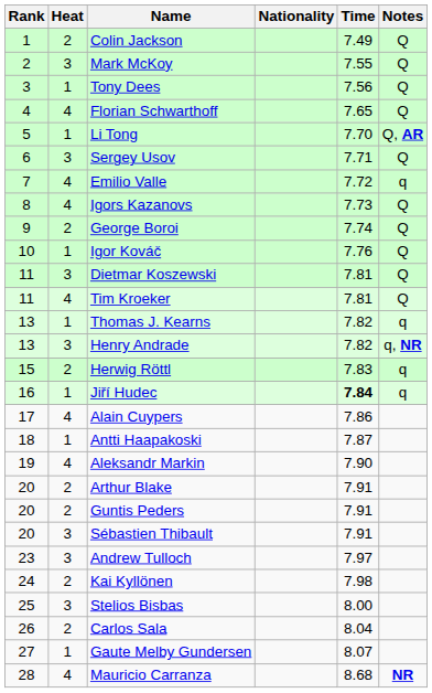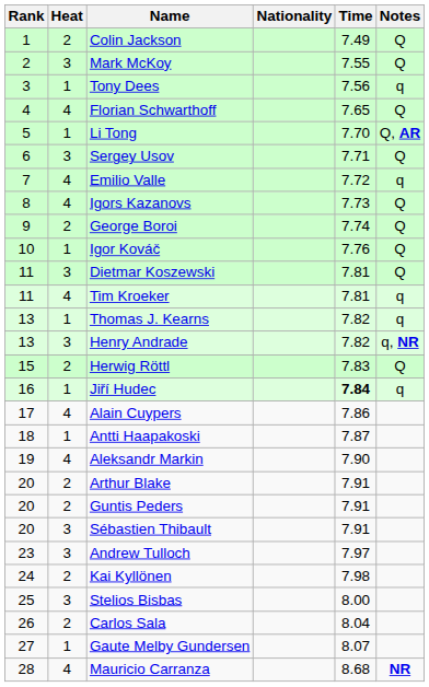 <table class="wikitable sortable" style="text-align:center">
 <tr>
 <th>Rank</th>
 <th>Heat</th>
 <th>Name</th>
 <th>Nationality</th>
 <th>Time</th>
 <th>Notes</th>
 </tr>
 <tr bgcolor=ccffcc>
 <td>1</td>
 <td>2</td>
 <td align="left"><a href='#'>Colin Jackson</a></td>
 <td align=left></td>
 <td>7.49</td>
 <td>Q</td>
 </tr>
 <tr bgcolor=ccffcc>
 <td>2</td>
 <td>3</td>
 <td align="left"><a href='#'>Mark McKoy</a></td>
 <td align=left></td>
 <td>7.55</td>
 <td>Q</td>
 </tr>
 <tr bgcolor=ccffcc>
 <td>3</td>
 <td>1</td>
 <td align="left"><a href='#'>Tony Dees</a></td>
 <td align=left></td>
 <td>7.56</td>
-<td>Q</td>
+<td>q</td>
 </tr>
 <tr bgcolor=ccffcc>
 <td>4</td>
 <td>4</td>
 <td align="left"><a href='#'>Florian Schwarthoff</a></td>
 <td align=left></td>
 <td>7.65</td>
 <td>Q</td>
 </tr>
 <tr bgcolor=ccffcc>
 <td>5</td>
 <td>1</td>
 <td align="left"><a href='#'>Li Tong</a></td>
 <td align=left></td>
 <td>7.70</td>
 <td>Q, <strong><a href='#'>AR</a></strong></td>
 </tr>
 <tr bgcolor=ccffcc>
 <td>6</td>
 <td>3</td>
 <td align="left"><a href='#'>Sergey Usov</a></td>
 <td align=left></td>
 <td>7.71</td>
 <td>Q</td>
 </tr>
 <tr bgcolor=ccffcc>
 <td>7</td>
 <td>4</td>
 <td align="left"><a href='#'>Emilio Valle</a></td>
 <td align=left></td>
 <td>7.72</td>
 <td>q</td>
 </tr>
 <tr bgcolor=ccffcc>
 <td>8</td>
 <td>4</td>
 <td align="left"><a href='#'>Igors Kazanovs</a></td>
 <td align=left></td>
 <td>7.73</td>
 <td>Q</td>
 </tr>
 <tr bgcolor=ccffcc>
 <td>9</td>
 <td>2</td>
 <td align="left"><a href='#'>George Boroi</a></td>
 <td align=left></td>
 <td>7.74</td>
 <td>Q</td>
 </tr>
 <tr bgcolor=ccffcc>
 <td>10</td>
 <td>1</td>
 <td align="left"><a href='#'>Igor Kováč</a></td>
 <td align=left></td>
 <td>7.76</td>
 <td>Q</td>
 </tr>
 <tr bgcolor=ccffcc>
 <td>11</td>
 <td>3</td>
 <td align="left"><a href='#'>Dietmar Koszewski</a></td>
 <td align=left></td>
 <td>7.81</td>
 <td>Q</td>
 </tr>
 <tr bgcolor=ddffdd>
 <td>11</td>
 <td>4</td>
 <td align="left"><a href='#'>Tim Kroeker</a></td>
 <td align=left></td>
 <td>7.81</td>
-<td>Q</td>
+<td>q</td>
 </tr>
 <tr bgcolor=ddffdd>
 <td>13</td>
 <td>1</td>
 <td align="left"><a href='#'>Thomas J. Kearns</a></td>
 <td align=left></td>
 <td>7.82</td>
 <td>q</td>
 </tr>
 <tr bgcolor=ddffdd>
 <td>13</td>
 <td>3</td>
 <td align="left"><a href='#'>Henry Andrade</a></td>
 <td align=left></td>
 <td>7.82</td>
 <td>q, <strong><a href='#'>NR</a></strong></td>
 </tr>
 <tr bgcolor=ccffcc>
 <td>15</td>
 <td>2</td>
 <td align="left"><a href='#'>Herwig Röttl</a></td>
 <td align=left></td>
 <td>7.83</td>
-<td>q</td>
+<td>Q</td>
 </tr>
 <tr bgcolor=ddffdd>
 <td>16</td>
 <td>1</td>
 <td align="left"><a href='#'>Jiří Hudec</a></td>
 <td align=left></td>
 <td><strong>7.84</strong></td>
 <td>q</td>
 </tr>
 <tr>
 <td>17</td>
 <td>4</td>
 <td align="left"><a href='#'>Alain Cuypers</a></td>
 <td align=left></td>
 <td>7.86</td>
 <td></td>
 </tr>
 <tr>
 <td>18</td>
 <td>1</td>
 <td align="left"><a href='#'>Antti Haapakoski</a></td>
 <td align=left></td>
 <td>7.87</td>
 <td></td>
 </tr>
 <tr>
 <td>19</td>
 <td>4</td>
 <td align="left"><a href='#'>Aleksandr Markin</a></td>
 <td align=left></td>
 <td>7.90</td>
 <td></td>
 </tr>
 <tr>
 <td>20</td>
 <td>2</td>
 <td align="left"><a href='#'>Arthur Blake</a></td>
 <td align=left></td>
 <td>7.91</td>
 <td></td>
 </tr>
 <tr>
 <td>20</td>
 <td>2</td>
 <td align="left"><a href='#'>Guntis Peders</a></td>
 <td align=left></td>
 <td>7.91</td>
 <td></td>
 </tr>
 <tr>
 <td>20</td>
 <td>3</td>
 <td align="left"><a href='#'>Sébastien Thibault</a></td>
 <td align=left></td>
 <td>7.91</td>
 <td></td>
 </tr>
 <tr>
 <td>23</td>
 <td>3</td>
 <td align="left"><a href='#'>Andrew Tulloch</a></td>
 <td align=left></td>
 <td>7.97</td>
 <td></td>
 </tr>
 <tr>
 <td>24</td>
 <td>2</td>
 <td align="left"><a href='#'>Kai Kyllönen</a></td>
 <td align=left></td>
 <td>7.98</td>
 <td></td>
 </tr>
 <tr>
 <td>25</td>
 <td>3</td>
 <td align="left"><a href='#'>Stelios Bisbas</a></td>
 <td align=left></td>
 <td>8.00</td>
 <td></td>
 </tr>
 <tr>
 <td>26</td>
 <td>2</td>
 <td align="left"><a href='#'>Carlos Sala</a></td>
 <td align=left></td>
 <td>8.04</td>
 <td></td>
 </tr>
 <tr>
 <td>27</td>
 <td>1</td>
 <td align="left"><a href='#'>Gaute Melby Gundersen</a></td>
 <td align=left></td>
 <td>8.07</td>
 <td></td>
 </tr>
 <tr>
 <td>28</td>
 <td>4</td>
 <td align="left"><a href='#'>Mauricio Carranza</a></td>
 <td align=left></td>
 <td>8.68</td>
 <td><strong><a href='#'>NR</a></strong></td>
 </tr>
 </table>
